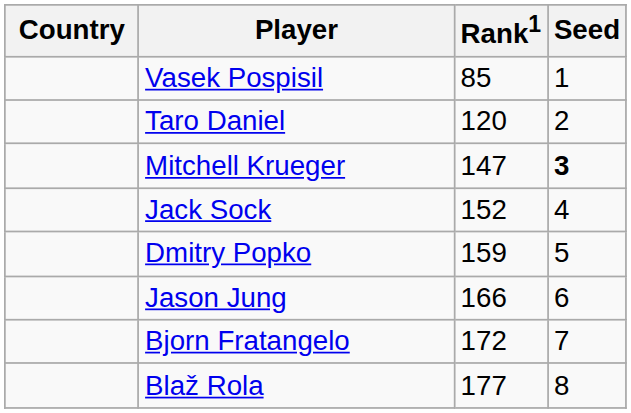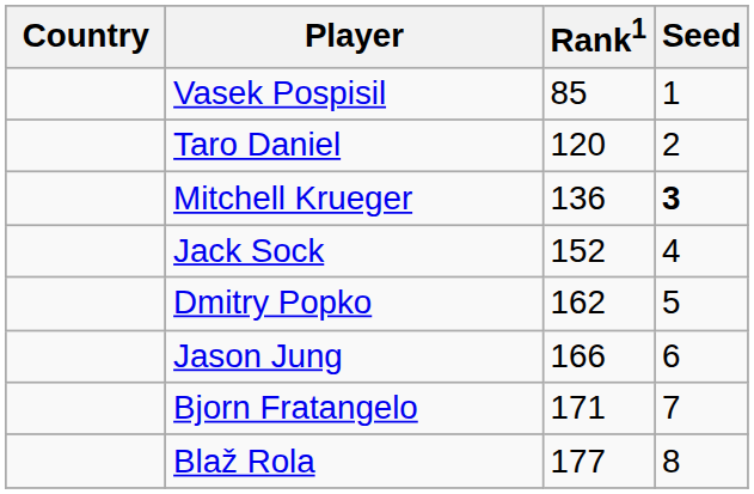 <table class="sortable wikitable">
 <tr>
 <th width="70">Country</th>
 <th width="175">Player</th>
 <th>Rank<sup>1</sup></th>
 <th>Seed</th>
 </tr>
 <tr>
 <td></td>
 <td><a href='#'>Vasek Pospisil</a></td>
 <td>85</td>
 <td>1</td>
 </tr>
 <tr>
 <td></td>
 <td><a href='#'>Taro Daniel</a></td>
 <td>120</td>
 <td>2</td>
 </tr>
 <tr>
 <td></td>
 <td><a href='#'>Mitchell Krueger</a></td>
-<td>147</td>
+<td>136</td>
 <td><strong>3</strong></td>
 </tr>
 <tr>
 <td></td>
 <td><a href='#'>Jack Sock</a></td>
 <td>152</td>
 <td>4</td>
 </tr>
 <tr>
 <td></td>
 <td><a href='#'>Dmitry Popko</a></td>
-<td>159</td>
+<td>162</td>
 <td>5</td>
 </tr>
 <tr>
 <td></td>
 <td><a href='#'>Jason Jung</a></td>
 <td>166</td>
 <td>6</td>
 </tr>
 <tr>
 <td></td>
 <td><a href='#'>Bjorn Fratangelo</a></td>
-<td>172</td>
+<td>171</td>
 <td>7</td>
 </tr>
 <tr>
 <td></td>
 <td><a href='#'>Blaž Rola</a></td>
 <td>177</td>
 <td>8</td>
 </tr>
 </table>
